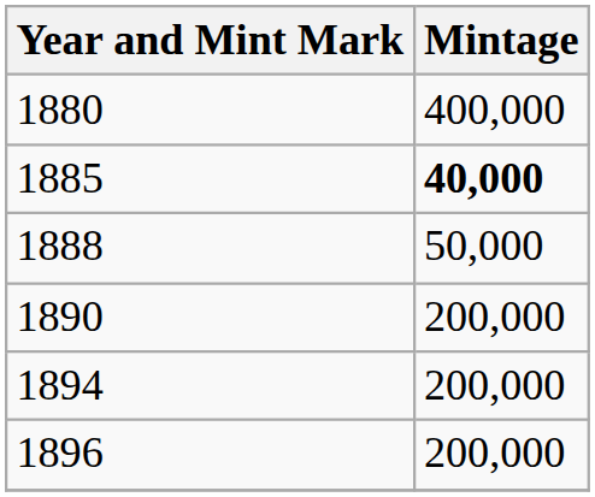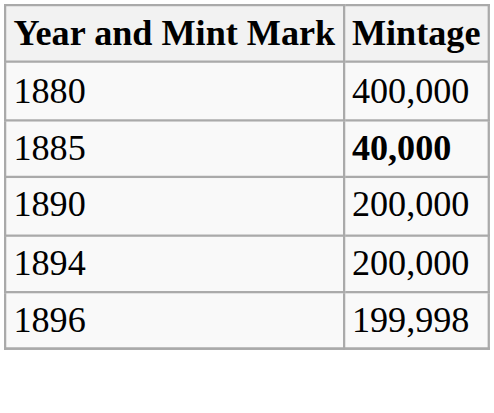 <table class="wikitable">
 <tr>
 <th>Year and Mint Mark</th>
 <th>Mintage</th>
 </tr>
 <tr>
 <td>1880</td>
 <td>400,000</td>
 </tr>
 <tr>
 <td>1885</td>
 <td><strong>40,000</strong></td>
 </tr>
 <tr>
-<td>1888</td>
-<td>50,000</td>
-</tr>
-<tr>
 <td>1890</td>
 <td>200,000</td>
 </tr>
 <tr>
 <td>1894</td>
 <td>200,000</td>
 </tr>
 <tr>
 <td>1896</td>
-<td>200,000</td>
+<td>199,998</td>
 </tr>
 <tr>
 </tr>
 </table>
